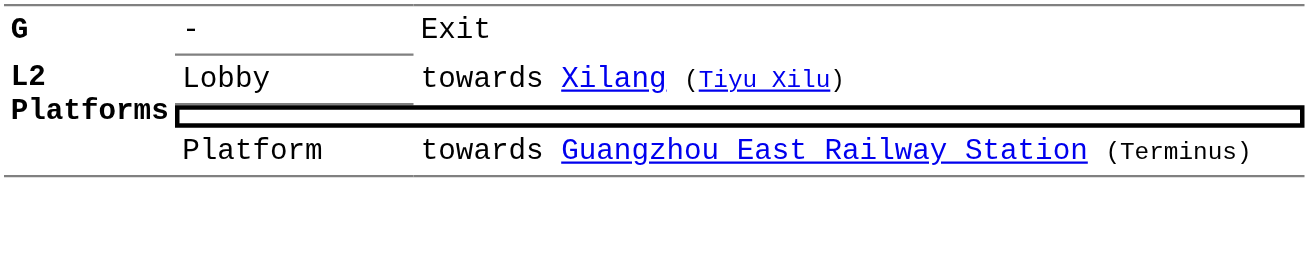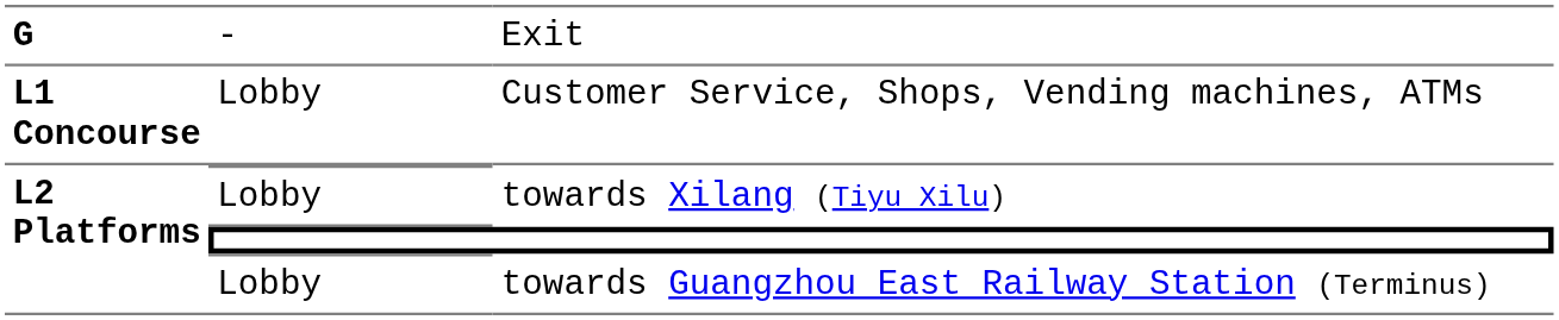 <table table border=0 cellspacing=0 cellpadding=3>
 <tr>
 <td style="border-top:solid 1px gray;" width=50 valign=top><strong>G</strong></td>
 <td style="border-top:solid 1px gray;" width=100 valign=top>-</td>
 <td style="border-top:solid 1px gray;" width=390 valign=top>Exit</td>
+</tr>
+<tr>
+<td style="border-bottom:solid 1px gray; border-top:solid 1px gray;" valign=top width=50><strong>L1<br>Concourse</strong></td>
+<td style="border-bottom:solid 1px gray; border-top:solid 1px gray;" valign=top width=100>Lobby</td>
+<td style="border-bottom:solid 1px gray; border-top:solid 1px gray;" valign=top width=390>Customer Service, Shops, Vending machines, ATMs</td>
 </tr>
 <tr>
 <td style="border-bottom:solid 1px gray;" rowspan=3 valign=top><strong>L2<br>Platforms</strong></td>
 <td style="border-bottom:solid 1px gray; border-top:solid 1px gray;" valign=top width=100>Lobby</td>
 <td>  towards <a href='#'>Xilang</a> <small>(<a href='#'>Tiyu Xilu</a>)</small></td>
 </tr>
 <tr>
 <td style="border-right:solid 2px black;border-left:solid 2px black;border-top:solid 2px black;border-bottom:solid 2px black;text-align:center;" colspan=2></td>
 </tr>
 <tr>
-<td style="border-bottom:solid 1px gray;">Platform </td>
+<td style="border-bottom:solid 1px gray; border-top:solid 1px gray;" valign=top width=100>Lobby</td>
 <td style="border-bottom:solid 1px gray;"><span></span>  towards <a href='#'>Guangzhou East Railway Station</a> <small>(Terminus)</small> </td>
 </tr>
 </table>
